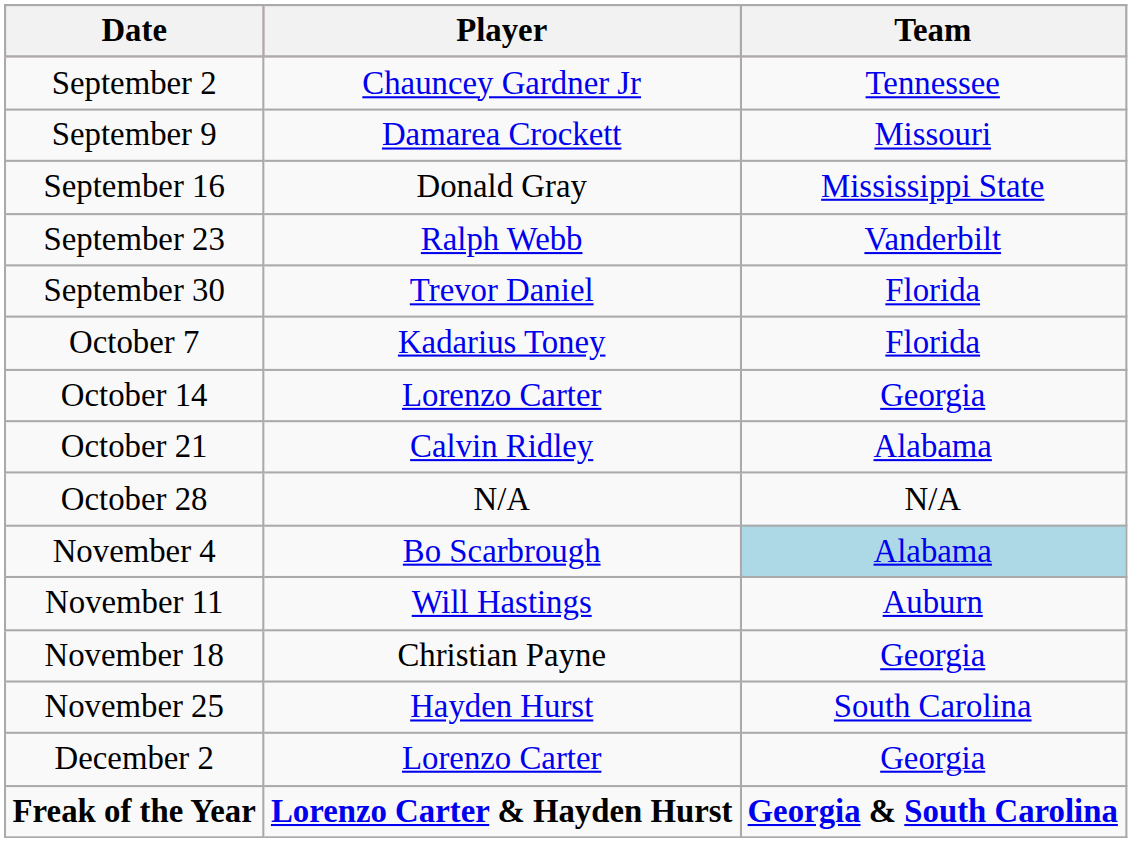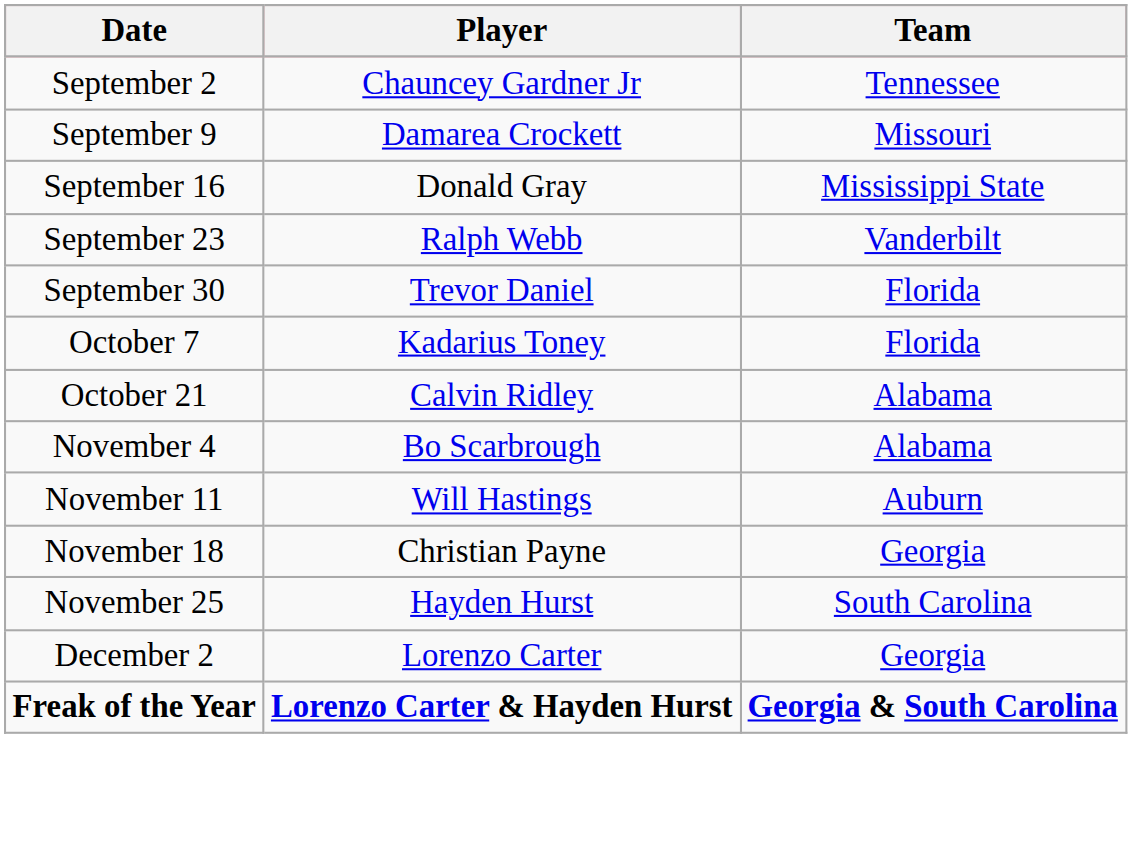 <table class="wikitable" style="text-align:center">
 <tr style="background:#A32638;"|>
 <th>Date</th>
 <th>Player</th>
 <th>Team</th>
 </tr>
 <tr>
 <td>September 2</td>
 <td><a href='#'>Chauncey Gardner Jr</a></td>
 <td><a href='#'>Tennessee</a></td>
 </tr>
 <tr>
 <td>September 9</td>
 <td><a href='#'>Damarea Crockett</a></td>
 <td><a href='#'>Missouri</a></td>
 </tr>
 <tr>
 <td>September 16</td>
 <td>Donald Gray</td>
 <td><a href='#'>Mississippi State</a></td>
 </tr>
 <tr>
 <td>September 23</td>
 <td><a href='#'>Ralph Webb</a></td>
 <td><a href='#'>Vanderbilt</a></td>
 </tr>
 <tr>
 <td>September 30</td>
 <td><a href='#'>Trevor Daniel</a></td>
 <td><a href='#'>Florida</a></td>
 </tr>
 <tr>
 <td>October 7</td>
 <td><a href='#'>Kadarius Toney</a></td>
 <td><a href='#'>Florida</a></td>
 </tr>
 <tr>
-<td>October 14</td>
-<td><a href='#'>Lorenzo Carter</a></td>
-<td><a href='#'>Georgia</a></td>
-</tr>
-<tr>
 <td>October 21</td>
 <td><a href='#'>Calvin Ridley</a></td>
 <td><a href='#'>Alabama</a></td>
 </tr>
 <tr>
-<td>October 28</td>
-<td>N/A</td>
-<td>N/A</td>
-</tr>
-<tr>
 <td>November 4</td>
 <td><a href='#'>Bo Scarbrough</a></td>
-<td style="background: lightblue;"><a href='#'>Alabama</a></td>
+<td><a href='#'>Alabama</a></td>
 </tr>
 <tr>
 <td>November 11</td>
 <td><a href='#'>Will Hastings</a></td>
 <td><a href='#'>Auburn</a></td>
 </tr>
 <tr>
 <td>November 18</td>
 <td>Christian Payne</td>
 <td><a href='#'>Georgia</a></td>
 </tr>
 <tr>
 <td>November 25</td>
 <td><a href='#'>Hayden Hurst</a></td>
 <td><a href='#'>South Carolina</a></td>
 </tr>
 <tr>
 <td>December 2</td>
 <td><a href='#'>Lorenzo Carter</a></td>
 <td><a href='#'>Georgia</a></td>
 </tr>
 <tr>
 <td><strong>Freak of the Year</strong></td>
 <td><strong><a href='#'>Lorenzo Carter</a> & Hayden Hurst</strong></td>
 <td><strong><a href='#'>Georgia</a>  & <a href='#'>South Carolina</a></strong></td>
 </tr>
 </table>
